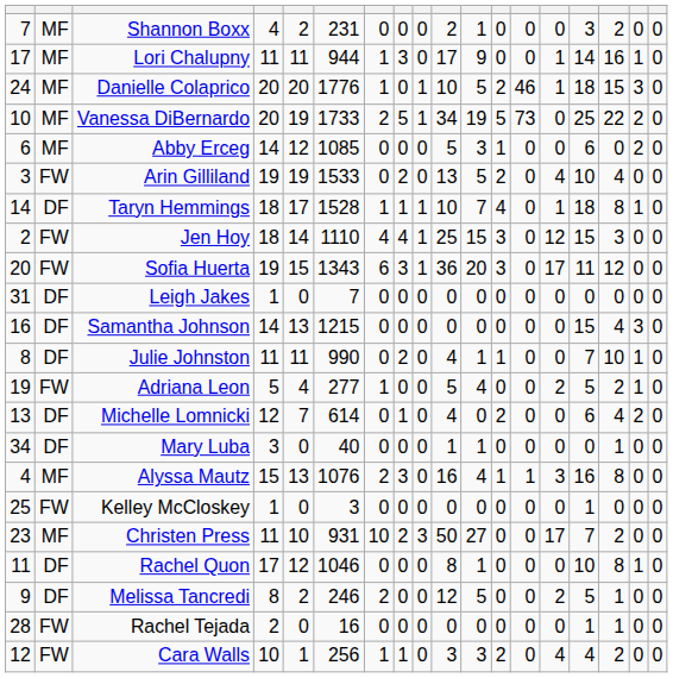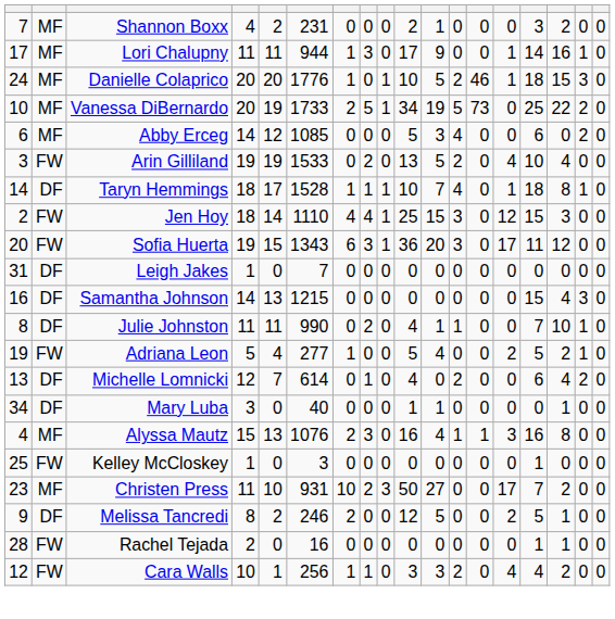 <table class="wikitable sortable" style="text-align:right;">
 <tr>
 <th></th>
 <th></th>
 <th></th>
 <th></th>
 <th></th>
 <th></th>
 <th></th>
 <th></th>
 <th></th>
 <th></th>
 <th></th>
 <th></th>
 <th></th>
 <th></th>
 <th></th>
 <th></th>
 <th></th>
 <th></th>
 </tr>
 <tr>
 <td>7</td>
 <td>MF</td>
 <td><a href='#'>Shannon Boxx</a></td>
 <td>4</td>
 <td>2</td>
 <td>231</td>
 <td>0</td>
 <td>0</td>
 <td>0</td>
 <td>2</td>
 <td>1</td>
 <td>0</td>
 <td>0</td>
 <td>0</td>
 <td>3</td>
 <td>2</td>
 <td>0</td>
 <td>0</td>
 </tr>
 <tr>
 <td>17</td>
 <td>MF</td>
 <td><a href='#'>Lori Chalupny</a></td>
 <td>11</td>
 <td>11</td>
 <td>944</td>
 <td>1</td>
 <td>3</td>
 <td>0</td>
 <td>17</td>
 <td>9</td>
 <td>0</td>
 <td>0</td>
 <td>1</td>
 <td>14</td>
 <td>16</td>
 <td>1</td>
 <td>0</td>
 </tr>
 <tr>
 <td>24</td>
 <td>MF</td>
 <td><a href='#'>Danielle Colaprico</a></td>
 <td>20</td>
 <td>20</td>
 <td>1776</td>
 <td>1</td>
 <td>0</td>
 <td>1</td>
 <td>10</td>
 <td>5</td>
 <td>2</td>
 <td>46</td>
 <td>1</td>
 <td>18</td>
 <td>15</td>
 <td>3</td>
 <td>0</td>
 </tr>
 <tr>
 <td>10</td>
 <td>MF</td>
 <td><a href='#'>Vanessa DiBernardo</a></td>
 <td>20</td>
 <td>19</td>
 <td>1733</td>
 <td>2</td>
 <td>5</td>
 <td>1</td>
 <td>34</td>
 <td>19</td>
 <td>5</td>
 <td>73</td>
 <td>0</td>
 <td>25</td>
 <td>22</td>
 <td>2</td>
 <td>0</td>
 </tr>
 <tr>
 <td>6</td>
 <td>MF</td>
 <td><a href='#'>Abby Erceg</a></td>
 <td>14</td>
 <td>12</td>
 <td>1085</td>
 <td>0</td>
 <td>0</td>
 <td>0</td>
 <td>5</td>
 <td>3</td>
-<td>1</td>
+<td>4</td>
 <td>0</td>
 <td>0</td>
 <td>6</td>
 <td>0</td>
 <td>2</td>
 <td>0</td>
 </tr>
 <tr>
 <td>3</td>
 <td>FW</td>
 <td><a href='#'>Arin Gilliland</a></td>
 <td>19</td>
 <td>19</td>
 <td>1533</td>
 <td>0</td>
 <td>2</td>
 <td>0</td>
 <td>13</td>
 <td>5</td>
 <td>2</td>
 <td>0</td>
 <td>4</td>
 <td>10</td>
 <td>4</td>
 <td>0</td>
 <td>0</td>
 </tr>
 <tr>
 <td>14</td>
 <td>DF</td>
 <td><a href='#'>Taryn Hemmings</a></td>
 <td>18</td>
 <td>17</td>
 <td>1528</td>
 <td>1</td>
 <td>1</td>
 <td>1</td>
 <td>10</td>
 <td>7</td>
 <td>4</td>
 <td>0</td>
 <td>1</td>
 <td>18</td>
 <td>8</td>
 <td>1</td>
 <td>0</td>
 </tr>
 <tr>
 <td>2</td>
 <td>FW</td>
 <td><a href='#'>Jen Hoy</a></td>
 <td>18</td>
 <td>14</td>
 <td>1110</td>
 <td>4</td>
 <td>4</td>
 <td>1</td>
 <td>25</td>
 <td>15</td>
 <td>3</td>
 <td>0</td>
 <td>12</td>
 <td>15</td>
 <td>3</td>
 <td>0</td>
 <td>0</td>
 </tr>
 <tr>
 <td>20</td>
 <td>FW</td>
 <td><a href='#'>Sofia Huerta</a></td>
 <td>19</td>
 <td>15</td>
 <td>1343</td>
 <td>6</td>
 <td>3</td>
 <td>1</td>
 <td>36</td>
 <td>20</td>
 <td>3</td>
 <td>0</td>
 <td>17</td>
 <td>11</td>
 <td>12</td>
 <td>0</td>
 <td>0</td>
 </tr>
 <tr>
 <td>31</td>
 <td>DF</td>
 <td><a href='#'>Leigh Jakes</a></td>
 <td>1</td>
 <td>0</td>
 <td>7</td>
 <td>0</td>
 <td>0</td>
 <td>0</td>
 <td>0</td>
 <td>0</td>
 <td>0</td>
 <td>0</td>
 <td>0</td>
 <td>0</td>
 <td>0</td>
 <td>0</td>
 <td>0</td>
 </tr>
 <tr>
 <td>16</td>
 <td>DF</td>
 <td><a href='#'>Samantha Johnson</a></td>
 <td>14</td>
 <td>13</td>
 <td>1215</td>
 <td>0</td>
 <td>0</td>
 <td>0</td>
 <td>0</td>
 <td>0</td>
 <td>0</td>
 <td>0</td>
 <td>0</td>
 <td>15</td>
 <td>4</td>
 <td>3</td>
 <td>0</td>
 </tr>
 <tr>
 <td>8</td>
 <td>DF</td>
 <td><a href='#'>Julie Johnston</a></td>
 <td>11</td>
 <td>11</td>
 <td>990</td>
 <td>0</td>
 <td>2</td>
 <td>0</td>
 <td>4</td>
 <td>1</td>
 <td>1</td>
 <td>0</td>
 <td>0</td>
 <td>7</td>
 <td>10</td>
 <td>1</td>
 <td>0</td>
 </tr>
 <tr>
 <td>19</td>
 <td>FW</td>
 <td><a href='#'>Adriana Leon</a></td>
 <td>5</td>
 <td>4</td>
 <td>277</td>
 <td>1</td>
 <td>0</td>
 <td>0</td>
 <td>5</td>
 <td>4</td>
 <td>0</td>
 <td>0</td>
 <td>2</td>
 <td>5</td>
 <td>2</td>
 <td>1</td>
 <td>0</td>
 </tr>
 <tr>
 <td>13</td>
 <td>DF</td>
 <td><a href='#'>Michelle Lomnicki</a></td>
 <td>12</td>
 <td>7</td>
 <td>614</td>
 <td>0</td>
 <td>1</td>
 <td>0</td>
 <td>4</td>
 <td>0</td>
 <td>2</td>
 <td>0</td>
 <td>0</td>
 <td>6</td>
 <td>4</td>
 <td>2</td>
 <td>0</td>
 </tr>
 <tr>
 <td>34</td>
 <td>DF</td>
 <td><a href='#'>Mary Luba</a></td>
 <td>3</td>
 <td>0</td>
 <td>40</td>
 <td>0</td>
 <td>0</td>
 <td>0</td>
 <td>1</td>
 <td>1</td>
 <td>0</td>
 <td>0</td>
 <td>0</td>
 <td>0</td>
 <td>1</td>
 <td>0</td>
 <td>0</td>
 </tr>
 <tr>
 <td>4</td>
 <td>MF</td>
 <td><a href='#'>Alyssa Mautz</a></td>
 <td>15</td>
 <td>13</td>
 <td>1076</td>
 <td>2</td>
 <td>3</td>
 <td>0</td>
 <td>16</td>
 <td>4</td>
 <td>1</td>
 <td>1</td>
 <td>3</td>
 <td>16</td>
 <td>8</td>
 <td>0</td>
 <td>0</td>
 </tr>
 <tr>
 <td>25</td>
 <td>FW</td>
 <td>Kelley McCloskey</td>
 <td>1</td>
 <td>0</td>
 <td>3</td>
 <td>0</td>
 <td>0</td>
 <td>0</td>
 <td>0</td>
 <td>0</td>
 <td>0</td>
 <td>0</td>
 <td>0</td>
 <td>1</td>
 <td>0</td>
 <td>0</td>
 <td>0</td>
 </tr>
 <tr>
 <td>23</td>
 <td>MF</td>
 <td><a href='#'>Christen Press</a></td>
 <td>11</td>
 <td>10</td>
 <td>931</td>
 <td>10</td>
 <td>2</td>
 <td>3</td>
 <td>50</td>
 <td>27</td>
 <td>0</td>
 <td>0</td>
 <td>17</td>
 <td>7</td>
 <td>2</td>
 <td>0</td>
 <td>0</td>
 </tr>
 <tr>
-<td>11</td>
-<td>DF</td>
-<td><a href='#'>Rachel Quon</a></td>
-<td>17</td>
-<td>12</td>
-<td>1046</td>
-<td>0</td>
-<td>0</td>
-<td>0</td>
-<td>8</td>
-<td>1</td>
-<td>0</td>
-<td>0</td>
-<td>0</td>
-<td>10</td>
-<td>8</td>
-<td>1</td>
-<td>0</td>
-</tr>
-<tr>
 <td>9</td>
 <td>DF</td>
 <td><a href='#'>Melissa Tancredi</a></td>
 <td>8</td>
 <td>2</td>
 <td>246</td>
 <td>2</td>
 <td>0</td>
 <td>0</td>
 <td>12</td>
 <td>5</td>
 <td>0</td>
 <td>0</td>
 <td>2</td>
 <td>5</td>
 <td>1</td>
 <td>0</td>
 <td>0</td>
 </tr>
 <tr>
 <td>28</td>
 <td>FW</td>
 <td>Rachel Tejada</td>
 <td>2</td>
 <td>0</td>
 <td>16</td>
 <td>0</td>
 <td>0</td>
 <td>0</td>
 <td>0</td>
 <td>0</td>
 <td>0</td>
 <td>0</td>
 <td>0</td>
 <td>1</td>
 <td>1</td>
 <td>0</td>
 <td>0</td>
 </tr>
 <tr>
 <td>12</td>
 <td>FW</td>
 <td><a href='#'>Cara Walls</a></td>
 <td>10</td>
 <td>1</td>
 <td>256</td>
 <td>1</td>
 <td>1</td>
 <td>0</td>
 <td>3</td>
 <td>3</td>
 <td>2</td>
 <td>0</td>
 <td>4</td>
 <td>4</td>
 <td>2</td>
 <td>0</td>
 <td>0</td>
 </tr>
 </table>
